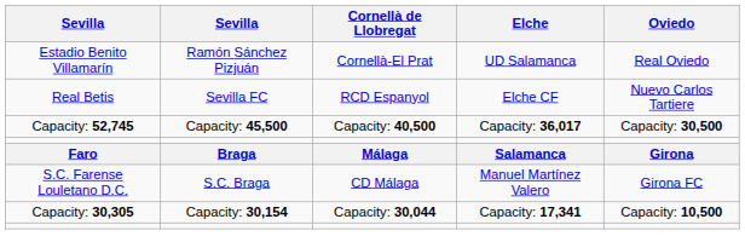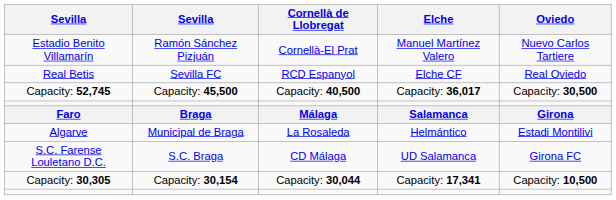 <table class="wikitable" style="text-align:center">
 <tr>
 <th><a href='#'>Sevilla</a></th>
 <th><a href='#'>Sevilla</a></th>
 <th><a href='#'>Cornellà de Llobregat</a></th>
 <th><a href='#'>Elche</a></th>
 <th><a href='#'>Oviedo</a></th>
 </tr>
 <tr>
 <td><a href='#'>Estadio Benito Villamarín</a></td>
 <td><a href='#'>Ramón Sánchez Pizjuán</a></td>
 <td><a href='#'>Cornellà-El Prat</a></td>
-<td><a href='#'>UD Salamanca</a></td>
-<td><a href='#'>Real Oviedo</a></td>
+<td><a href='#'>Manuel Martínez Valero</a></td>
+<td><a href='#'>Nuevo Carlos Tartiere</a></td>
 </tr>
 <tr>
 <td><a href='#'>Real Betis</a></td>
 <td><a href='#'>Sevilla FC</a></td>
 <td><a href='#'>RCD Espanyol</a></td>
 <td><a href='#'>Elche CF</a></td>
-<td><a href='#'>Nuevo Carlos Tartiere</a></td>
+<td><a href='#'>Real Oviedo</a></td>
 </tr>
 <tr>
 <td>Capacity: <strong>52,745</strong></td>
 <td>Capacity: <strong>45,500</strong></td>
 <td>Capacity: <strong>40,500</strong></td>
 <td>Capacity: <strong>36,017</strong></td>
 <td>Capacity: <strong>30,500</strong></td>
 </tr>
 <tr>
 <td></td>
 <td></td>
 <td></td>
 <td></td>
 <td></td>
 </tr>
 <tr>
 <th><a href='#'>Faro</a></th>
 <th><a href='#'>Braga</a></th>
 <th><a href='#'>Málaga</a></th>
 <th><a href='#'>Salamanca</a></th>
 <th><a href='#'>Girona</a></th>
 </tr>
 <tr>
+<td><a href='#'>Algarve</a></td>
+<td><a href='#'>Municipal de Braga</a></td>
+<td><a href='#'>La Rosaleda</a></td>
+<td><a href='#'>Helmántico</a></td>
+<td><a href='#'>Estadi Montilivi</a></td>
+</tr>
+<tr>
 <td><a href='#'>S.C. Farense</a><br><a href='#'>Louletano D.C.</a></td>
 <td><a href='#'>S.C. Braga</a></td>
 <td><a href='#'>CD Málaga</a></td>
-<td><a href='#'>Manuel Martínez Valero</a></td>
+<td><a href='#'>UD Salamanca</a></td>
 <td><a href='#'>Girona FC</a></td>
 </tr>
 <tr>
 <td>Capacity: <strong>30,305</strong></td>
 <td>Capacity: <strong>30,154</strong></td>
 <td>Capacity: <strong>30,044</strong></td>
 <td>Capacity: <strong>17,341</strong></td>
 <td>Capacity: <strong>10,500</strong></td>
 </tr>
 <tr>
 <td></td>
 <td></td>
 <td></td>
 <td></td>
 <td></td>
 </tr>
 </table>
